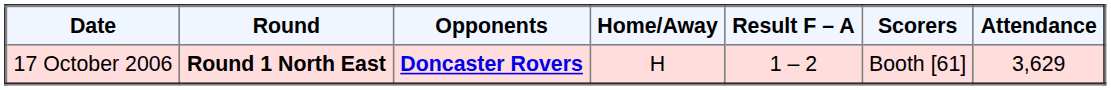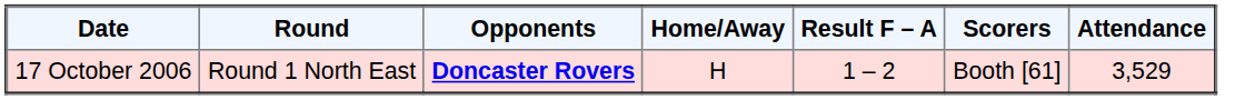 <table border="2" cellpadding="4" style="border-collapse:collapse; text-align:center; font-size:smaller;">
 <tr style="background:#f0f6ff;">
 <th><strong>Date</strong></th>
 <th><strong>Round</strong></th>
 <th><strong>Opponents</strong></th>
 <th><strong>Home/Away</strong></th>
 <th><strong>Result F – A</strong></th>
 <th><strong>Scorers</strong></th>
 <th><strong>Attendance</strong></th>
 </tr>
 <tr bgcolor="#ffdddd">
 <td>17 October 2006</td>
-<td><strong>Round 1 North East</strong></td>
+<td>Round 1 North East</td>
 <td><strong><a href='#'>Doncaster Rovers</a></strong></td>
 <td>H</td>
 <td>1 – 2</td>
 <td>Booth [61]</td>
-<td>3,629</td>
+<td>3,529</td>
 </tr>
 </table>
